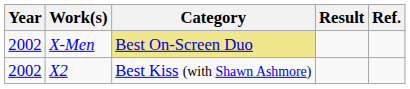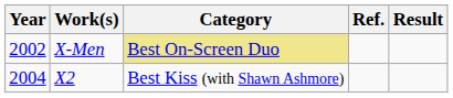 <table class=wikitable>
 <tr>
 <th scope="col">Year</th>
 <th scope="col">Work(s)</th>
 <th scope="col">Category</th>
+<th scope="col">Ref.</th>
 <th scope="col">Result</th>
-<th scope="col">Ref.</th>
 </tr>
 <tr>
 <td><a href='#'>2002</a></td>
 <td><em><a href='#'>X-Men</a></em></td>
 <td style="background: khaki;"><a href='#'>Best On-Screen Duo</a></td>
 <td></td>
 <td></td>
 </tr>
 <tr>
-<td><a href='#'>2002</a></td>
+<td><a href='#'>2004</a></td>
 <td><em><a href='#'>X2</a></em></td>
 <td><a href='#'>Best Kiss</a> <small>(with <a href='#'>Shawn Ashmore</a>)</small></td>
 <td></td>
 <td></td>
 </tr>
 </table>
